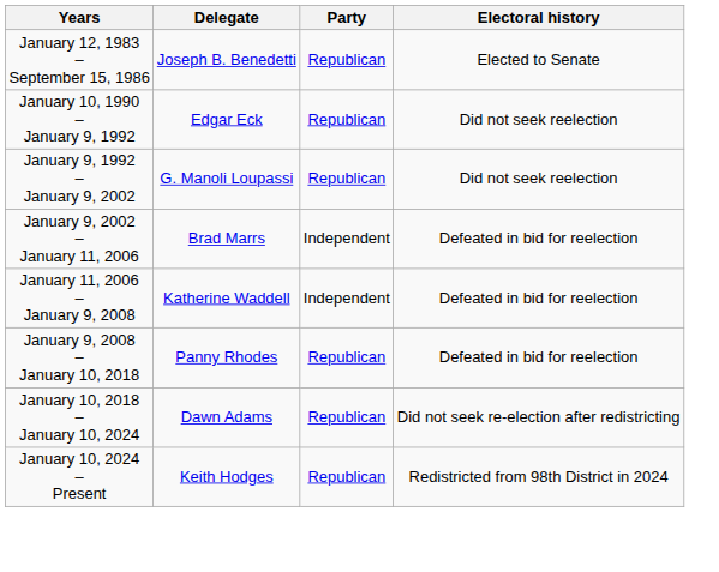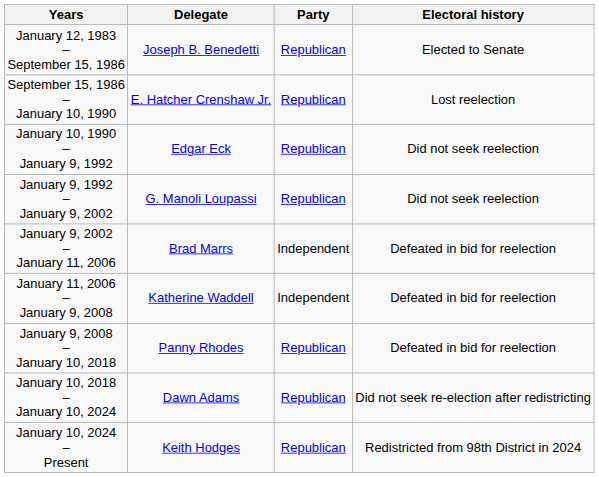 <table class=wikitable style="text-align:center">
 <tr valign=bottom>
 <th>Years</th>
 <th>Delegate</th>
 <th>Party</th>
 <th>Electoral history</th>
 </tr>
 <tr>
 <td nowrap><span>January 12, 1983</span><br>–<br><span>September 15, 1986</span></td>
 <td><a href='#'>Joseph B. Benedetti</a></td>
 <td><a href='#'>Republican</a></td>
 <td>Elected to Senate</td>
+</tr>
+<tr>
+<td nowrap><span>September 15, 1986</span><br>–<br><span>January 10, 1990</span></td>
+<td><a href='#'>E. Hatcher Crenshaw Jr.</a></td>
+<td><a href='#'>Republican</a></td>
+<td>Lost reelection</td>
 </tr>
 <tr>
 <td nowrap><span>January 10, 1990</span><br>–<br><span>January 9, 1992</span></td>
 <td><a href='#'>Edgar Eck</a></td>
 <td><a href='#'>Republican</a></td>
 <td>Did not seek reelection</td>
 </tr>
 <tr>
 <td nowrap><span>January 9, 1992</span><br>–<br><span>January 9, 2002</span></td>
 <td><a href='#'>G. Manoli Loupassi</a></td>
 <td><a href='#'>Republican</a></td>
 <td>Did not seek reelection</td>
 </tr>
 <tr>
 <td nowrap><span>January 9, 2002</span><br>–<br><span>January 11, 2006</span></td>
 <td><a href='#'>Brad Marrs</a></td>
 <td>Independent</td>
 <td>Defeated in bid for reelection</td>
 </tr>
 <tr>
 <td nowrap><span>January 11, 2006</span><br>–<br><span>January 9, 2008</span></td>
 <td><a href='#'>Katherine Waddell</a></td>
 <td>Independent</td>
 <td>Defeated in bid for reelection</td>
 </tr>
 <tr>
 <td nowrap><span>January 9, 2008</span><br>–<br><span>January 10, 2018</span></td>
 <td><a href='#'>Panny Rhodes</a></td>
 <td><a href='#'>Republican</a></td>
 <td>Defeated in bid for reelection</td>
 </tr>
 <tr>
 <td nowrap><span>January 10, 2018</span><br>–<br><span>January 10, 2024</span></td>
 <td><a href='#'>Dawn Adams</a></td>
 <td><a href='#'>Republican</a></td>
 <td>Did not seek re-election after redistricting</td>
 </tr>
 <tr>
 <td nowrap><span>January 10, 2024</span><br>–<br><span>Present</span></td>
 <td><a href='#'>Keith Hodges</a></td>
 <td><a href='#'>Republican</a></td>
 <td>Redistricted from 98th District in 2024</td>
 </tr>
 </table>
